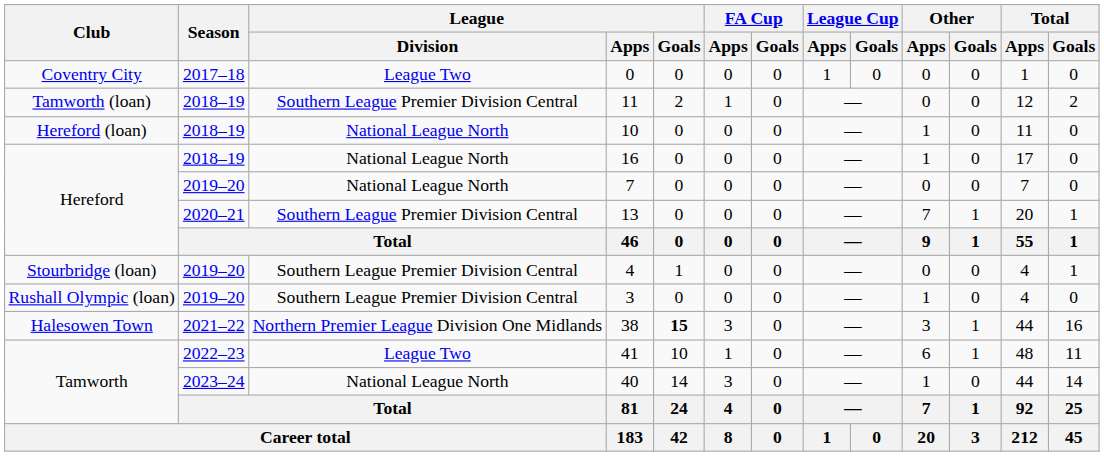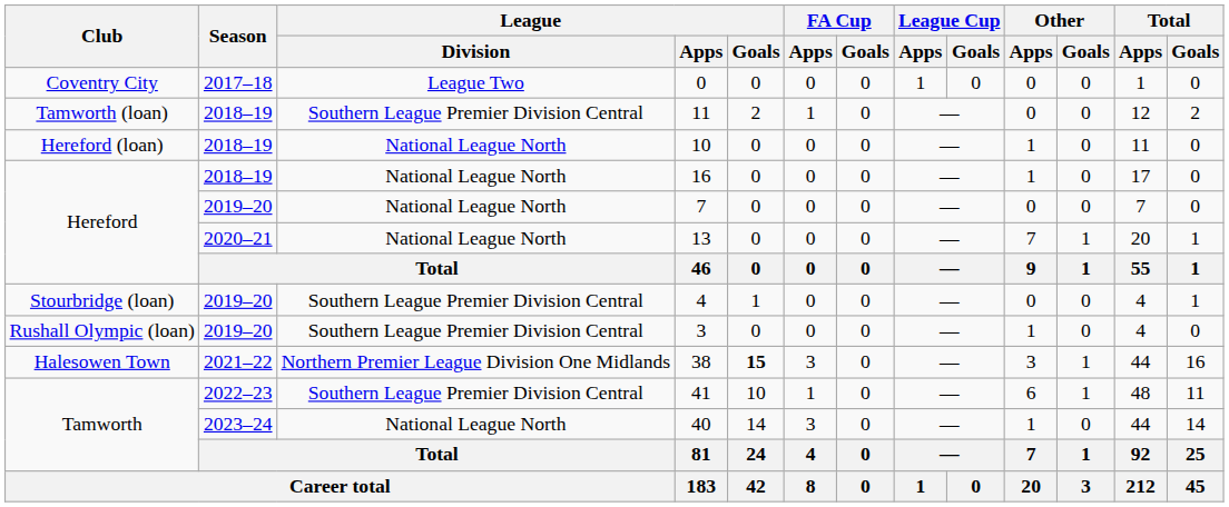 <table class="wikitable" style="text-align: center">
 <tr>
 <th rowspan="2">Club</th>
 <th rowspan="2">Season</th>
 <th colspan="3">League</th>
 <th colspan="2"><a href='#'>FA Cup</a></th>
 <th colspan="2"><a href='#'>League Cup</a></th>
 <th colspan="2">Other</th>
 <th colspan="2">Total</th>
 </tr>
 <tr>
 <th>Division</th>
 <th>Apps</th>
 <th>Goals</th>
 <th>Apps</th>
 <th>Goals</th>
 <th>Apps</th>
 <th>Goals</th>
 <th>Apps</th>
 <th>Goals</th>
 <th>Apps</th>
 <th>Goals</th>
 </tr>
 <tr>
 <td><a href='#'>Coventry City</a></td>
 <td><a href='#'>2017–18</a></td>
 <td><a href='#'>League Two</a></td>
 <td>0</td>
 <td>0</td>
 <td>0</td>
 <td>0</td>
 <td>1</td>
 <td>0</td>
 <td>0</td>
 <td>0</td>
 <td>1</td>
 <td>0</td>
 </tr>
 <tr>
 <td><a href='#'>Tamworth</a> (loan)</td>
 <td><a href='#'>2018–19</a></td>
 <td><a href='#'>Southern League</a> Premier Division Central</td>
 <td>11</td>
 <td>2</td>
 <td>1</td>
 <td>0</td>
 <td colspan="2">—</td>
 <td>0</td>
 <td>0</td>
 <td>12</td>
 <td>2</td>
 </tr>
 <tr>
 <td><a href='#'>Hereford</a> (loan)</td>
 <td><a href='#'>2018–19</a></td>
 <td><a href='#'>National League North</a></td>
 <td>10</td>
 <td>0</td>
 <td>0</td>
 <td>0</td>
 <td colspan="2">—</td>
 <td>1</td>
 <td>0</td>
 <td>11</td>
 <td>0</td>
 </tr>
 <tr>
 <td rowspan="4">Hereford</td>
 <td><a href='#'>2018–19</a></td>
 <td>National League North</td>
 <td>16</td>
 <td>0</td>
 <td>0</td>
 <td>0</td>
 <td colspan="2">—</td>
 <td>1</td>
 <td>0</td>
 <td>17</td>
 <td>0</td>
 </tr>
 <tr>
 <td><a href='#'>2019–20</a></td>
 <td>National League North</td>
 <td>7</td>
 <td>0</td>
 <td>0</td>
 <td>0</td>
 <td colspan="2">—</td>
 <td>0</td>
 <td>0</td>
 <td>7</td>
 <td>0</td>
 </tr>
 <tr>
 <td><a href='#'>2020–21</a></td>
-<td><a href='#'>Southern League</a> Premier Division Central</td>
+<td>National League North</td>
 <td>13</td>
 <td>0</td>
 <td>0</td>
 <td>0</td>
 <td colspan="2">—</td>
 <td>7</td>
 <td>1</td>
 <td>20</td>
 <td>1</td>
 </tr>
 <tr>
 <th colspan="2">Total</th>
 <th>46</th>
 <th>0</th>
 <th>0</th>
 <th>0</th>
 <th colspan="2">—</th>
 <th>9</th>
 <th>1</th>
 <th>55</th>
 <th>1</th>
 </tr>
 <tr>
 <td><a href='#'>Stourbridge</a> (loan)</td>
 <td><a href='#'>2019–20</a></td>
 <td>Southern League Premier Division Central</td>
 <td>4</td>
 <td>1</td>
 <td>0</td>
 <td>0</td>
 <td colspan="2">—</td>
 <td>0</td>
 <td>0</td>
 <td>4</td>
 <td>1</td>
 </tr>
 <tr>
 <td><a href='#'>Rushall Olympic</a> (loan)</td>
 <td><a href='#'>2019–20</a></td>
 <td>Southern League Premier Division Central</td>
 <td>3</td>
 <td>0</td>
 <td>0</td>
 <td>0</td>
 <td colspan="2">—</td>
 <td>1</td>
 <td>0</td>
 <td>4</td>
 <td>0</td>
 </tr>
 <tr>
 <td><a href='#'>Halesowen Town</a></td>
 <td><a href='#'>2021–22</a></td>
 <td><a href='#'>Northern Premier League</a> Division One Midlands</td>
 <td>38</td>
 <td><strong>15</strong></td>
 <td>3</td>
 <td>0</td>
 <td colspan="2">—</td>
 <td>3</td>
 <td>1</td>
 <td>44</td>
 <td>16</td>
 </tr>
 <tr>
 <td rowspan="3">Tamworth</td>
 <td><a href='#'>2022–23</a></td>
-<td><a href='#'>League Two</a></td>
+<td><a href='#'>Southern League</a> Premier Division Central</td>
 <td>41</td>
 <td>10</td>
 <td>1</td>
 <td>0</td>
 <td colspan="2">—</td>
 <td>6</td>
 <td>1</td>
 <td>48</td>
 <td>11</td>
 </tr>
 <tr>
 <td><a href='#'>2023–24</a></td>
 <td>National League North</td>
 <td>40</td>
 <td>14</td>
 <td>3</td>
 <td>0</td>
 <td colspan="2">—</td>
 <td>1</td>
 <td>0</td>
 <td>44</td>
 <td>14</td>
 </tr>
 <tr>
 <th colspan="2">Total</th>
 <th>81</th>
 <th>24</th>
 <th>4</th>
 <th>0</th>
 <th colspan="2">—</th>
 <th>7</th>
 <th>1</th>
 <th>92</th>
 <th>25</th>
 </tr>
 <tr>
 <th colspan="3">Career total</th>
 <th>183</th>
 <th>42</th>
 <th>8</th>
 <th>0</th>
 <th>1</th>
 <th>0</th>
 <th>20</th>
 <th>3</th>
 <th>212</th>
 <th>45</th>
 </tr>
 </table>
